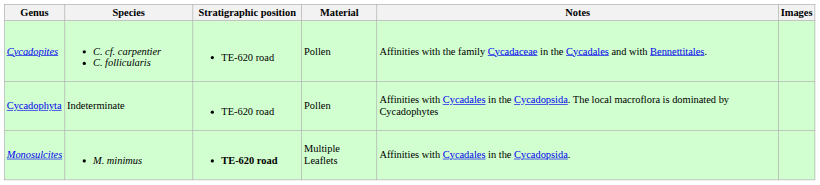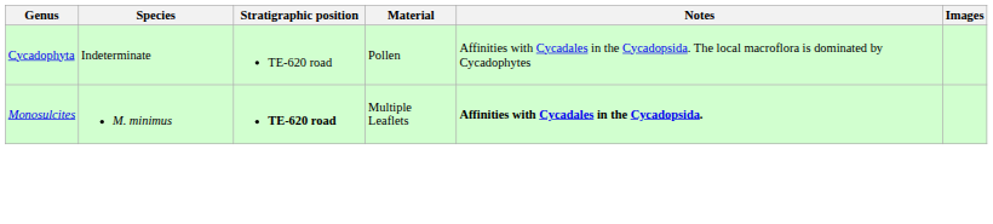 <table class="wikitable">
 <tr>
 <th>Genus</th>
 <th width="190px">Species</th>
 <th width="160px">Stratigraphic position</th>
 <th>Material</th>
 <th>Notes</th>
 <th>Images</th>
-</tr>
-<tr>
-<td style="background:#D1FFCF;"><em><a href='#'>Cycadopites</a></em></td>
-<td style="background:#D1FFCF;"><br><ul><li><em>C. cf. carpentier</em></li><li><em>C. follicularis</em></li></ul></td>
-<td style="background:#D1FFCF;"><br><ul><li>TE-620 road</li></ul></td>
-<td style="background:#D1FFCF;">Pollen</td>
-<td style="background:#D1FFCF;">Affinities with the family <a href='#'>Cycadaceae</a> in the <a href='#'>Cycadales</a> and with <a href='#'>Bennettitales</a>.</td>
-<td style="background:#D1FFCF;"></td>
 </tr>
 <tr>
 <td style="background:#D1FFCF;"><a href='#'>Cycadophyta</a></td>
 <td style="background:#D1FFCF;">Indeterminate</td>
 <td style="background:#D1FFCF;"><br><ul><li>TE-620 road</li></ul></td>
 <td style="background:#D1FFCF;">Pollen</td>
 <td style="background:#D1FFCF;">Affinities with <a href='#'>Cycadales</a> in the <a href='#'>Cycadopsida</a>. The local macroflora is dominated by Cycadophytes</td>
 <td style="background:#D1FFCF;"></td>
 </tr>
 <tr>
 <td style="background:#D1FFCF;"><em><a href='#'>Monosulcites</a></em></td>
 <td style="background:#D1FFCF;"><br><ul><li><em>M. minimus</em></li></ul></td>
 <td style="background:#D1FFCF;"><strong><br><ul><li>TE-620 road</li></ul></strong></td>
 <td style="background:#D1FFCF;">Multiple Leaflets</td>
-<td style="background:#D1FFCF;">Affinities with <a href='#'>Cycadales</a> in the <a href='#'>Cycadopsida</a>.</td>
+<td style="background:#D1FFCF;"><strong>Affinities with <a href='#'>Cycadales</a> in the <a href='#'>Cycadopsida</a>.</strong></td>
 <td style="background:#D1FFCF;"></td>
 </tr>
 </table>
